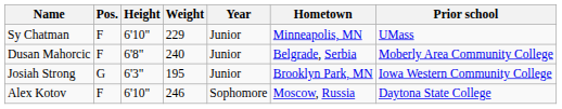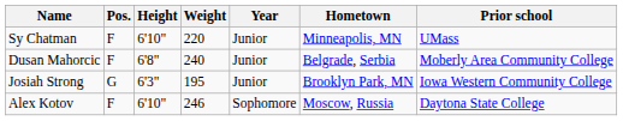 <table class="wikitable sortable" border="1">
 <tr>
 <th>Name</th>
 <th>Pos.</th>
 <th>Height</th>
 <th>Weight</th>
 <th>Year</th>
 <th>Hometown</th>
 <th class="unsortable">Prior school</th>
 </tr>
 <tr>
 <td>Sy Chatman</td>
 <td>F</td>
 <td>6'10"</td>
-<td>229</td>
+<td>220</td>
 <td>Junior</td>
 <td><a href='#'>Minneapolis, MN</a></td>
 <td><a href='#'>UMass</a></td>
 </tr>
 <tr>
 <td>Dusan Mahorcic</td>
 <td>F</td>
 <td>6'8"</td>
 <td>240</td>
 <td>Junior</td>
 <td><a href='#'>Belgrade</a>, <a href='#'>Serbia</a></td>
 <td><a href='#'>Moberly Area Community College</a></td>
 </tr>
 <tr>
 <td>Josiah Strong</td>
 <td>G</td>
 <td>6'3"</td>
 <td>195</td>
 <td>Junior</td>
 <td><a href='#'>Brooklyn Park, MN</a></td>
 <td><a href='#'>Iowa Western Community College</a></td>
 </tr>
 <tr>
 <td>Alex Kotov</td>
 <td>F</td>
 <td>6'10"</td>
 <td>246</td>
 <td>Sophomore</td>
 <td><a href='#'>Moscow</a>, <a href='#'>Russia</a></td>
 <td><a href='#'>Daytona State College</a></td>
 </tr>
 </table>
